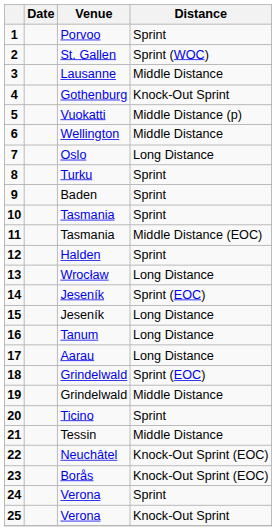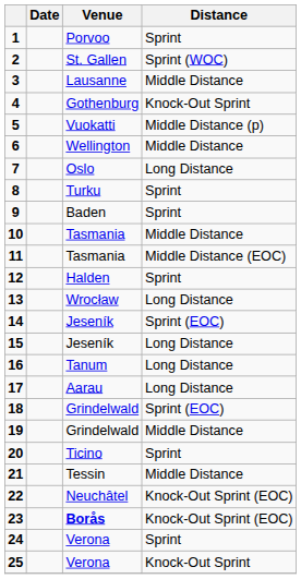 <table class="sortable wikitable">
 <tr>
 <th></th>
 <th>Date</th>
 <th>Venue</th>
 <th>Distance</th>
 </tr>
 <tr>
 <td align="center"><strong>1</strong></td>
 <td></td>
 <td> <a href='#'>Porvoo</a></td>
 <td>Sprint</td>
 </tr>
 <tr>
 <td align="center"><strong>2</strong></td>
 <td></td>
 <td> <a href='#'>St. Gallen</a></td>
 <td>Sprint (<a href='#'>WOC</a>)</td>
 </tr>
 <tr>
 <td align="center"><strong>3</strong></td>
 <td></td>
 <td> <a href='#'>Lausanne</a></td>
 <td>Middle Distance</td>
 </tr>
 <tr>
 <td align="center"><strong>4</strong></td>
 <td></td>
 <td> <a href='#'>Gothenburg</a></td>
 <td>Knock-Out Sprint</td>
 </tr>
 <tr>
 <td align="center"><strong>5</strong></td>
 <td></td>
 <td> <a href='#'>Vuokatti</a></td>
 <td>Middle Distance (p)</td>
 </tr>
 <tr>
 <td align="center"><strong>6</strong></td>
 <td></td>
 <td> <a href='#'>Wellington</a></td>
 <td>Middle Distance</td>
 </tr>
 <tr>
 <td align="center"><strong>7</strong></td>
 <td></td>
 <td> <a href='#'>Oslo</a></td>
 <td>Long Distance</td>
 </tr>
 <tr>
 <td align="center"><strong>8</strong></td>
 <td></td>
 <td> <a href='#'>Turku</a></td>
 <td>Sprint</td>
 </tr>
 <tr>
 <td align="center"><strong>9</strong></td>
 <td></td>
 <td> Baden</td>
 <td>Sprint</td>
 </tr>
 <tr>
 <td align="center"><strong>10</strong></td>
 <td></td>
 <td> <a href='#'>Tasmania</a></td>
-<td>Sprint</td>
+<td>Middle Distance</td>
 </tr>
 <tr>
 <td align="center"><strong>11</strong></td>
 <td></td>
 <td> Tasmania</td>
 <td>Middle Distance (EOC)</td>
 </tr>
 <tr>
 <td align="center"><strong>12</strong></td>
 <td></td>
 <td> <a href='#'>Halden</a></td>
 <td>Sprint</td>
 </tr>
 <tr>
 <td align="center"><strong>13</strong></td>
 <td></td>
 <td> <a href='#'>Wrocław</a></td>
 <td>Long Distance</td>
 </tr>
 <tr>
 <td align="center"><strong>14</strong></td>
 <td></td>
 <td> <a href='#'>Jeseník</a></td>
 <td>Sprint (<a href='#'>EOC</a>)</td>
 </tr>
 <tr>
 <td align="center"><strong>15</strong></td>
 <td></td>
 <td> Jeseník</td>
 <td>Long Distance</td>
 </tr>
 <tr>
 <td align="center"><strong>16</strong></td>
 <td></td>
 <td> <a href='#'>Tanum</a></td>
 <td>Long Distance</td>
 </tr>
 <tr>
 <td align="center"><strong>17</strong></td>
 <td></td>
 <td> <a href='#'>Aarau</a></td>
 <td>Long Distance</td>
 </tr>
 <tr>
 <td align="center"><strong>18</strong></td>
 <td></td>
 <td> <a href='#'>Grindelwald</a></td>
 <td>Sprint (<a href='#'>EOC</a>)</td>
 </tr>
 <tr>
 <td align="center"><strong>19</strong></td>
 <td></td>
 <td> Grindelwald</td>
 <td>Middle Distance</td>
 </tr>
 <tr>
 <td align="center"><strong>20</strong></td>
 <td></td>
 <td> <a href='#'>Ticino</a></td>
 <td>Sprint</td>
 </tr>
 <tr>
 <td align="center"><strong>21</strong></td>
 <td></td>
 <td> Tessin</td>
 <td>Middle Distance</td>
 </tr>
 <tr>
 <td align="center"><strong>22</strong></td>
 <td></td>
 <td> <a href='#'>Neuchâtel</a></td>
 <td>Knock-Out Sprint (EOC)</td>
 </tr>
 <tr>
 <td align="center"><strong>23</strong></td>
 <td></td>
-<td> <a href='#'>Borås</a></td>
+<td><strong> <a href='#'>Borås</a></strong></td>
 <td>Knock-Out Sprint (EOC)</td>
 </tr>
 <tr>
 <td align="center"><strong>24</strong></td>
 <td></td>
 <td> <a href='#'>Verona</a></td>
 <td>Sprint</td>
 </tr>
 <tr>
 <td align="center"><strong>25</strong></td>
 <td></td>
 <td> <a href='#'>Verona</a></td>
 <td>Knock-Out Sprint</td>
 </tr>
 <tr>
 </tr>
 </table>
